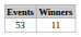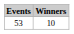 <table class="wikitable plainrowheaders" style="background:#fff; font-size:83%; line-height:13px; border:grey solid 1px; border-collapse:collapse;">
 <tr style="background:#ccc; text-align:center;">
 <th style="background:#ccc;" width="20">Events</th>
 <th style="background:#ccc;" width="50">Winners</th>
 </tr>
 <tr>
 <td align=center>53</td>
-<td align=center>11</td>
+<td align=center>10</td>
 </tr>
 </table>
